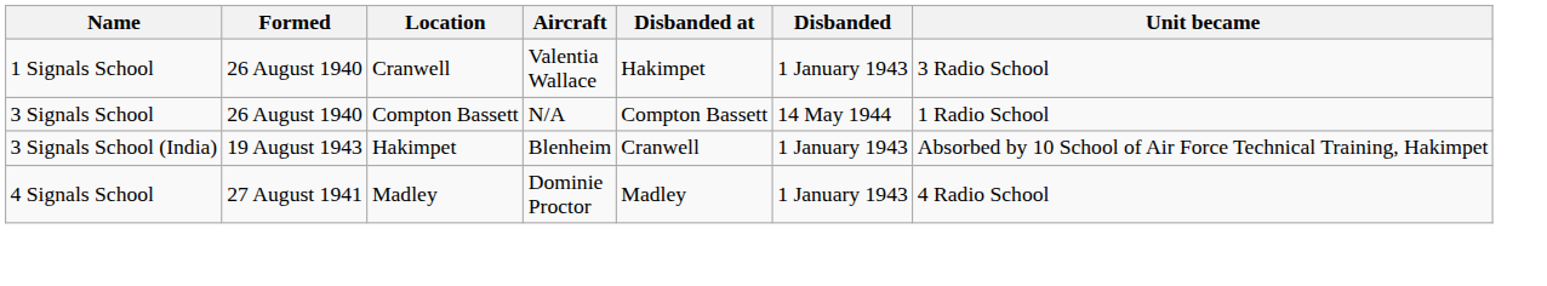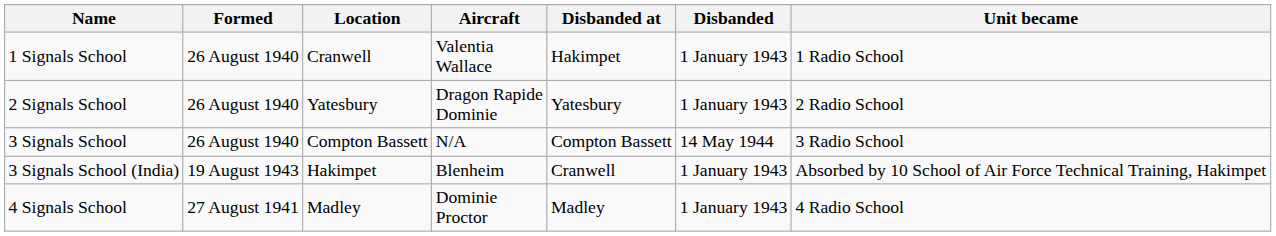 <table class="wikitable">
 <tr>
 <th>Name</th>
 <th>Formed</th>
 <th>Location</th>
 <th>Aircraft</th>
 <th>Disbanded at</th>
 <th>Disbanded</th>
 <th>Unit became</th>
 </tr>
 <tr>
 <td>1 Signals School</td>
 <td>26 August 1940</td>
 <td>Cranwell</td>
 <td>Valentia<br>Wallace</td>
 <td>Hakimpet</td>
 <td>1 January 1943</td>
-<td>3 Radio School</td>
+<td>1 Radio School</td>
+</tr>
+<tr>
+<td>2 Signals School</td>
+<td>26 August 1940</td>
+<td>Yatesbury</td>
+<td>Dragon Rapide<br>Dominie</td>
+<td>Yatesbury</td>
+<td>1 January 1943</td>
+<td>2 Radio School</td>
 </tr>
 <tr>
 <td>3 Signals School</td>
 <td>26 August 1940</td>
 <td>Compton Bassett</td>
 <td>N/A</td>
 <td>Compton Bassett</td>
 <td>14 May 1944</td>
-<td>1 Radio School</td>
+<td>3 Radio School</td>
 </tr>
 <tr>
 <td>3 Signals School (India)</td>
 <td>19 August 1943</td>
 <td>Hakimpet</td>
 <td>Blenheim</td>
 <td>Cranwell</td>
 <td>1 January 1943</td>
 <td>Absorbed by 10 School of Air Force Technical Training, Hakimpet</td>
 </tr>
 <tr>
 <td>4 Signals School</td>
 <td>27 August 1941</td>
 <td>Madley</td>
 <td>Dominie<br>Proctor</td>
 <td>Madley</td>
 <td>1 January 1943</td>
 <td>4 Radio School</td>
 </tr>
 </table>
